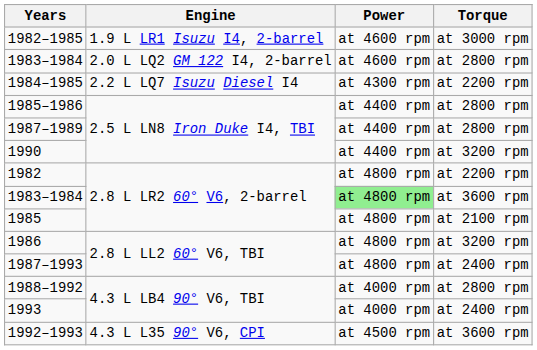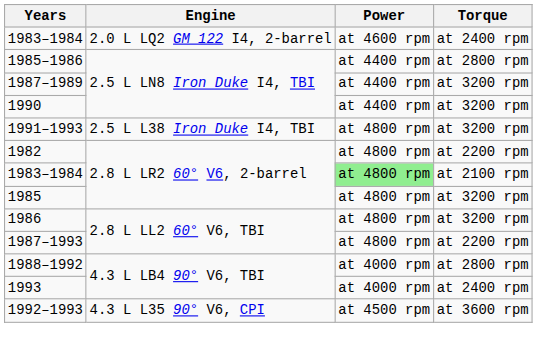 <table class=wikitable>
 <tr>
 <th>Years</th>
 <th>Engine</th>
 <th>Power</th>
 <th>Torque</th>
 </tr>
 <tr>
-<td>1982–1985</td>
-<td>1.9 L <a href='#'>LR1</a> <em><a href='#'>Isuzu</a></em> <a href='#'>I4</a>, <a href='#'>2-barrel</a></td>
-<td> at 4600 rpm</td>
-<td> at 3000 rpm</td>
-</tr>
-<tr>
 <td>1983–1984</td>
 <td>2.0 L LQ2 <em><a href='#'>GM 122</a></em> I4, 2-barrel</td>
 <td> at 4600 rpm</td>
-<td> at 2800 rpm</td>
-</tr>
-<tr>
-<td>1984–1985</td>
-<td>2.2 L LQ7 <em><a href='#'>Isuzu</a> <a href='#'>Diesel</a></em> I4</td>
-<td> at 4300 rpm</td>
-<td> at 2200 rpm</td>
+<td> at 2400 rpm</td>
 </tr>
 <tr>
 <td>1985–1986</td>
 <td rowspan="3">2.5 L LN8 <em><a href='#'>Iron Duke</a></em> I4, <a href='#'>TBI</a></td>
 <td> at 4400 rpm</td>
 <td> at 2800 rpm</td>
 </tr>
 <tr>
 <td>1987–1989</td>
 <td> at 4400 rpm</td>
-<td> at 2800 rpm</td>
+<td> at 3200 rpm</td>
 </tr>
 <tr>
 <td>1990</td>
 <td> at 4400 rpm</td>
+<td> at 3200 rpm</td>
+</tr>
+<tr>
+<td>1991–1993</td>
+<td>2.5 L L38 <em><a href='#'>Iron Duke</a></em> I4, TBI</td>
+<td> at 4800 rpm</td>
 <td> at 3200 rpm</td>
 </tr>
 <tr>
 <td>1982</td>
 <td rowspan="3">2.8 L LR2 <em><a href='#'>60°</a></em> <a href='#'>V6</a>, 2-barrel</td>
 <td> at 4800 rpm</td>
 <td> at 2200 rpm</td>
 </tr>
 <tr>
 <td>1983–1984</td>
 <td style="background: lightgreen;"> at 4800 rpm</td>
-<td> at 3600 rpm</td>
+<td> at 2100 rpm</td>
 </tr>
 <tr>
 <td>1985</td>
 <td> at 4800 rpm</td>
-<td> at 2100 rpm</td>
+<td> at 3200 rpm</td>
 </tr>
 <tr>
 <td>1986</td>
 <td rowspan="2">2.8 L LL2 <em><a href='#'>60°</a></em> V6, TBI</td>
 <td> at 4800 rpm</td>
 <td> at 3200 rpm</td>
 </tr>
 <tr>
 <td>1987–1993</td>
 <td> at 4800 rpm</td>
-<td> at 2400 rpm</td>
+<td> at 2200 rpm</td>
 </tr>
 <tr>
 <td>1988–1992</td>
 <td rowspan="2">4.3 L LB4 <em><a href='#'>90°</a></em> V6, TBI</td>
 <td> at 4000 rpm</td>
 <td> at 2800 rpm</td>
 </tr>
 <tr>
 <td>1993</td>
 <td> at 4000 rpm</td>
 <td> at 2400 rpm</td>
 </tr>
 <tr>
 <td>1992–1993</td>
 <td>4.3 L L35 <em><a href='#'>90°</a></em> V6, <a href='#'>CPI</a></td>
 <td> at 4500 rpm</td>
 <td> at 3600 rpm</td>
 </tr>
 </table>
